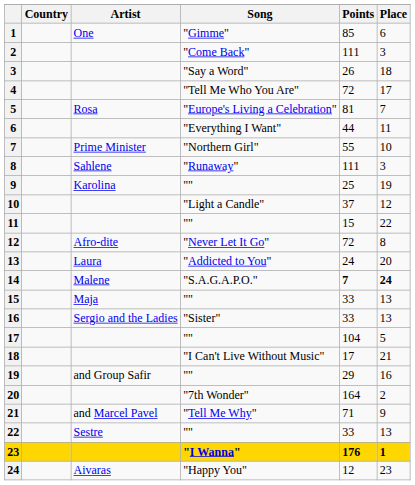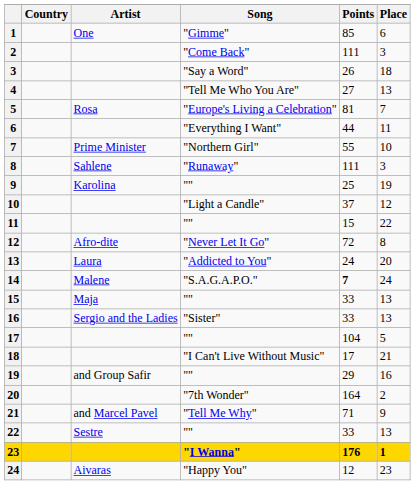 <table class="sortable wikitable plainrowheaders">
 <tr>
 </tr>
 <tr>
 <th scope="col"></th>
 <th scope="col">Country</th>
 <th scope="col">Artist</th>
 <th scope="col">Song</th>
 <th scope="col">Points</th>
 <th scope="col">Place</th>
 </tr>
 <tr>
 <th scope="row" style="text-align:center;">1</th>
 <td></td>
 <td><a href='#'>One</a></td>
 <td>"<a href='#'>Gimme</a>"</td>
 <td>85</td>
 <td>6</td>
 </tr>
 <tr>
 <th scope="row" style="text-align:center;">2</th>
 <td></td>
 <td></td>
 <td>"<a href='#'>Come Back</a>"</td>
 <td>111</td>
 <td>3</td>
 </tr>
 <tr>
 <th scope="row" style="text-align:center;">3</th>
 <td></td>
 <td></td>
 <td>"Say a Word"</td>
 <td>26</td>
 <td>18</td>
 </tr>
 <tr>
 <th scope="row" style="text-align:center;">4</th>
 <td></td>
 <td></td>
 <td>"Tell Me Who You Are"</td>
-<td>72</td>
-<td>17</td>
+<td>27</td>
+<td>13</td>
 </tr>
 <tr>
 <th scope="row" style="text-align:center;">5</th>
 <td></td>
 <td><a href='#'>Rosa</a></td>
 <td>"<a href='#'>Europe's Living a Celebration</a>"</td>
 <td>81</td>
 <td>7</td>
 </tr>
 <tr>
 <th scope="row" style="text-align:center;">6</th>
 <td></td>
 <td></td>
 <td>"Everything I Want"</td>
 <td>44</td>
 <td>11</td>
 </tr>
 <tr>
 <th scope="row" style="text-align:center;">7</th>
 <td></td>
 <td><a href='#'>Prime Minister</a></td>
 <td>"Northern Girl"</td>
 <td>55</td>
 <td>10</td>
 </tr>
 <tr>
 <th scope="row" style="text-align:center;">8</th>
 <td></td>
 <td><a href='#'>Sahlene</a></td>
 <td>"<a href='#'>Runaway</a>"</td>
 <td>111</td>
 <td>3</td>
 </tr>
 <tr>
 <th scope="row" style="text-align:center;">9</th>
 <td></td>
 <td><a href='#'>Karolina</a></td>
 <td>""</td>
 <td>25</td>
 <td>19</td>
 </tr>
 <tr>
 <th scope="row" style="text-align:center;">10</th>
 <td></td>
 <td></td>
 <td>"Light a Candle"</td>
 <td>37</td>
 <td>12</td>
 </tr>
 <tr>
 <th scope="row" style="text-align:center;">11</th>
 <td></td>
 <td></td>
 <td>""</td>
 <td>15</td>
 <td>22</td>
 </tr>
 <tr>
 <th scope="row" style="text-align:center;">12</th>
 <td></td>
 <td><a href='#'>Afro-dite</a></td>
 <td>"<a href='#'>Never Let It Go</a>"</td>
 <td>72</td>
 <td>8</td>
 </tr>
 <tr>
 <th scope="row" style="text-align:center;">13</th>
 <td></td>
 <td><a href='#'>Laura</a></td>
 <td>"<a href='#'>Addicted to You</a>"</td>
 <td>24</td>
 <td>20</td>
 </tr>
 <tr>
 <th scope="row" style="text-align:center;">14</th>
 <td></td>
 <td><a href='#'>Malene</a></td>
 <td>"S.A.G.A.P.O."</td>
 <td><strong>7</strong></td>
-<td><strong>24</strong></td>
+<td>24</td>
 </tr>
 <tr>
 <th scope="row" style="text-align:center;">15</th>
 <td></td>
 <td><a href='#'>Maja</a></td>
 <td>""</td>
 <td>33</td>
 <td>13</td>
 </tr>
 <tr>
 <th scope="row" style="text-align:center;">16</th>
 <td></td>
 <td><a href='#'>Sergio and the Ladies</a></td>
 <td>"Sister"</td>
 <td>33</td>
 <td>13</td>
 </tr>
 <tr>
 <th scope="row" style="text-align:center;">17</th>
 <td></td>
 <td></td>
 <td>""</td>
 <td>104</td>
 <td>5</td>
 </tr>
 <tr>
 <th scope="row" style="text-align:center;">18</th>
 <td></td>
 <td></td>
 <td>"I Can't Live Without Music"</td>
 <td>17</td>
 <td>21</td>
 </tr>
 <tr>
 <th scope="row" style="text-align:center;">19</th>
 <td></td>
 <td> and Group Safir</td>
 <td>""</td>
 <td>29</td>
 <td>16</td>
 </tr>
 <tr>
 <th scope="row" style="text-align:center;">20</th>
 <td></td>
 <td></td>
 <td>"7th Wonder"</td>
 <td>164</td>
 <td>2</td>
 </tr>
 <tr>
 <th scope="row" style="text-align:center;">21</th>
 <td></td>
 <td> and <a href='#'>Marcel Pavel</a></td>
 <td>"<a href='#'>Tell Me Why</a>"</td>
 <td>71</td>
 <td>9</td>
 </tr>
 <tr>
 <th scope="row" style="text-align:center;">22</th>
 <td></td>
 <td><a href='#'>Sestre</a></td>
 <td>""</td>
 <td>33</td>
 <td>13</td>
 </tr>
 <tr style="font-weight:bold; background:gold;">
 <th scope="row" style="text-align:center; font-weight:bold; background:gold;">23</th>
 <td></td>
 <td></td>
 <td>"<a href='#'>I Wanna</a>"</td>
 <td>176</td>
 <td>1</td>
 </tr>
 <tr>
 <th scope="row" style="text-align:center;">24</th>
 <td></td>
 <td><a href='#'>Aivaras</a></td>
 <td>"Happy You"</td>
 <td>12</td>
 <td>23</td>
 </tr>
 </table>
